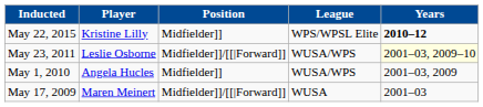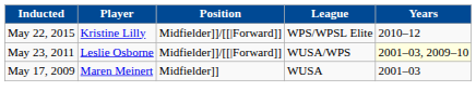 <table class="wikitable">
 <tr>
 <th style="background-color:#004994; color:white;">Inducted</th>
 <th style="background-color:#004994; color:white;">Player</th>
 <th style="background-color:#004994; color:white;">Position</th>
 <th style="background-color:#004994; color:white;">League</th>
 <th style="background-color:#004994; color:white;">Years</th>
 </tr>
 <tr>
 <td>May 22, 2015</td>
 <td> <a href='#'>Kristine Lilly</a></td>
-<td [[>Midfielder]]</td>
+<td [[>Midfielder]]/[[|Forward]]</td>
 <td>WPS/WPSL Elite</td>
-<td><strong>2010–12</strong></td>
+<td>2010–12</td>
 </tr>
 <tr>
 <td>May 23, 2011</td>
 <td> <a href='#'>Leslie Osborne</a></td>
 <td [[>Midfielder]]/[[|Forward]]</td>
 <td>WUSA/WPS</td>
 <td style="background: lightyellow;">2001–03, 2009–10</td>
 </tr>
 <tr>
-<td>May 1, 2010</td>
-<td> <a href='#'>Angela Hucles</a></td>
-<td [[>Midfielder]]</td>
-<td>WUSA/WPS</td>
-<td>2001–03, 2009</td>
-</tr>
-<tr>
 <td>May 17, 2009</td>
 <td> <a href='#'>Maren Meinert</a></td>
-<td [[>Midfielder]]/[[|Forward]]</td>
+<td [[>Midfielder]]</td>
 <td>WUSA</td>
 <td>2001–03</td>
 </tr>
 </table>
